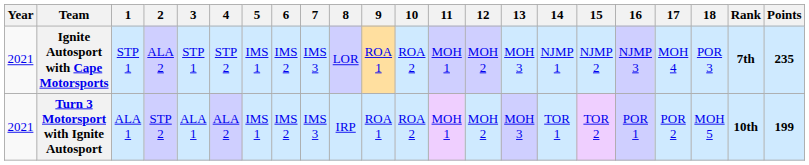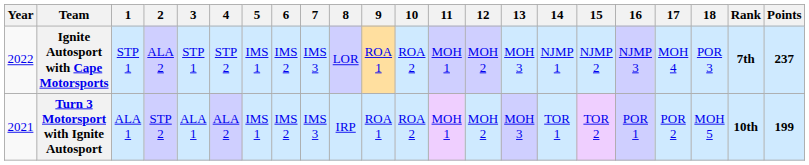 <table class="wikitable" style="text-align:center; font-size:90%">
 <tr>
 <th>Year</th>
 <th>Team</th>
 <th>1</th>
 <th>2</th>
 <th>3</th>
 <th>4</th>
 <th>5</th>
 <th>6</th>
 <th>7</th>
 <th>8</th>
 <th>9</th>
 <th>10</th>
 <th>11</th>
 <th>12</th>
 <th>13</th>
 <th>14</th>
 <th>15</th>
 <th>16</th>
 <th>17</th>
 <th>18</th>
 <th>Rank</th>
 <th>Points</th>
 </tr>
 <tr>
-<td><a href='#'>2021</a></td>
+<td><a href='#'>2022</a></td>
 <th>Ignite Autosport with <a href='#'>Cape Motorsports</a></th>
 <td style="background:#CFEAFF;"><a href='#'>STP<br>1</a><br></td>
 <td style="background:#CFCFFF;"><a href='#'>ALA<br>2</a><br></td>
 <td style="background:#CFEAFF;"><a href='#'>STP<br>1</a><br></td>
 <td style="background:#CFEAFF;"><a href='#'>STP<br>2</a><br></td>
 <td style="background:#CFEAFF;"><a href='#'>IMS<br>1</a><br></td>
 <td style="background:#CFEAFF;"><a href='#'>IMS<br>2</a><br></td>
 <td style="background:#CFEAFF;"><a href='#'>IMS<br>3</a><br></td>
 <td style="background:#CFCFFF;"><a href='#'>LOR</a><br></td>
 <td style="background:#FFDF9F;"><a href='#'>ROA<br>1</a><br></td>
 <td style="background:#CFEAFF;"><a href='#'>ROA<br>2</a><br></td>
 <td style="background:#CFCFFF;"><a href='#'>MOH<br>1</a><br></td>
 <td style="background:#CFCFFF;"><a href='#'>MOH<br>2</a><br></td>
 <td style="background:#CFEAFF;"><a href='#'>MOH<br>3</a><br></td>
 <td style="background:#CFEAFF;"><a href='#'>NJMP<br>1</a><br></td>
 <td style="background:#CFEAFF;"><a href='#'>NJMP<br>2</a><br></td>
 <td style="background:#CFCFFF;"><a href='#'>NJMP<br>3</a><br></td>
 <td style="background:#CFEAFF;"><a href='#'>MOH<br>4</a><br></td>
 <td style="background:#CFEAFF;"><a href='#'>POR<br>3</a><br></td>
 <th style="background:#CFEAFF;">7th</th>
-<th style="background:#CFEAFF;">235</th>
+<th style="background:#CFEAFF;">237</th>
 </tr>
 <tr>
 <td><a href='#'>2021</a></td>
 <th><a href='#'>Turn 3 Motorsport</a> with Ignite Autosport</th>
 <td style="background:#CFEAFF;"><a href='#'>ALA<br>1</a><br></td>
 <td style="background:#CFCFFF;"><a href='#'>STP<br>2</a><br></td>
 <td style="background:#CFEAFF;"><a href='#'>ALA<br>1</a><br></td>
 <td style="background:#CFCFFF;"><a href='#'>ALA<br>2</a><br></td>
 <td style="background:#CFEAFF;"><a href='#'>IMS<br>1</a><br></td>
 <td style="background:#CFEAFF;"><a href='#'>IMS<br>2</a><br></td>
 <td style="background:#CFEAFF;"><a href='#'>IMS<br>3</a><br></td>
 <td style="background:#CFEAFF;"><a href='#'>IRP</a><br></td>
 <td style="background:#CFEAFF;"><a href='#'>ROA<br>1</a><br></td>
 <td style="background:#CFEAFF;"><a href='#'>ROA<br>2</a><br></td>
 <td style="background:#EFCFFF;"><a href='#'>MOH<br>1</a><br></td>
 <td style="background:#CFEAFF;"><a href='#'>MOH<br>2</a><br></td>
 <td style="background:#CFCFFF;"><a href='#'>MOH<br>3</a><br></td>
 <td style="background:#CFEAFF;"><a href='#'>TOR<br>1</a><br></td>
 <td style="background:#EFCFFF;"><a href='#'>TOR<br>2</a><br></td>
 <td style="background:#CFCFFF;"><a href='#'>POR<br>1</a><br></td>
 <td style="background:#CFEAFF;"><a href='#'>POR<br>2</a><br></td>
 <td style="background:#CFEAFF;"><a href='#'>MOH<br>5</a><br></td>
 <th style="background:#CFEAFF;">10th</th>
 <th style="background:#CFEAFF;">199</th>
 </tr>
 </table>
